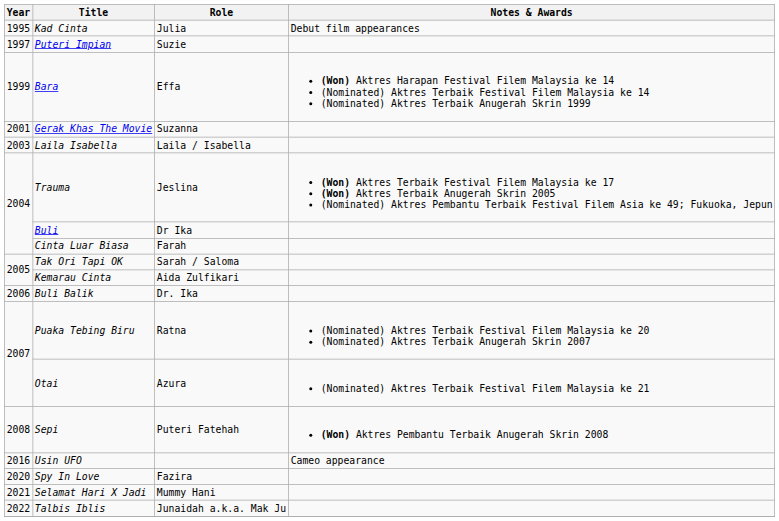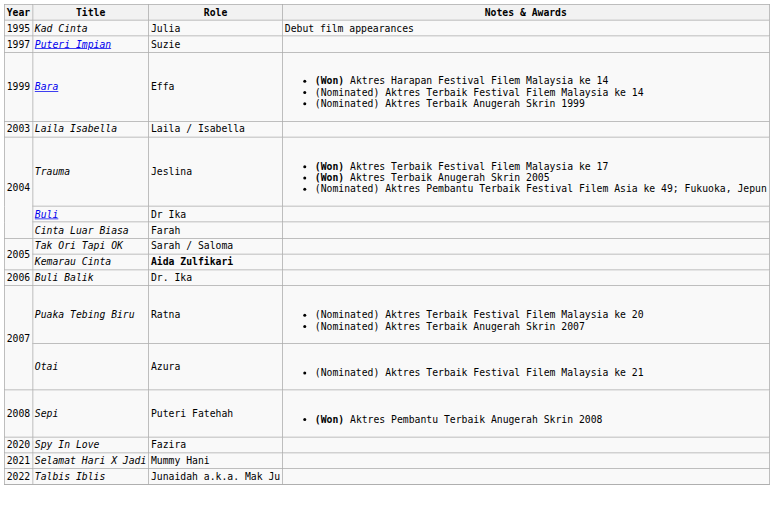 <table class="wikitable">
 <tr>
 <th>Year</th>
 <th>Title</th>
 <th>Role</th>
 <th class="unsortable">Notes & Awards</th>
 </tr>
 <tr>
 <td>1995</td>
 <td><em>Kad Cinta</em></td>
 <td>Julia</td>
 <td>Debut film appearances</td>
 </tr>
 <tr>
 <td>1997</td>
 <td><em><a href='#'>Puteri Impian</a></em></td>
 <td>Suzie</td>
 <td></td>
 </tr>
 <tr>
 <td>1999</td>
 <td><em><a href='#'>Bara</a></em></td>
 <td>Effa</td>
 <td><br><ul><li><strong>(Won)</strong> Aktres Harapan Festival Filem Malaysia ke 14</li><li>(Nominated) Aktres Terbaik Festival Filem Malaysia ke 14</li><li>(Nominated) Aktres Terbaik Anugerah Skrin 1999</li></ul></td>
-</tr>
-<tr>
-<td>2001</td>
-<td><em><a href='#'>Gerak Khas The Movie</a></em></td>
-<td>Suzanna</td>
-<td></td>
 </tr>
 <tr>
 <td>2003</td>
 <td><em>Laila Isabella</em></td>
 <td>Laila / Isabella</td>
 <td></td>
 </tr>
 <tr>
 <td rowspan="3">2004</td>
 <td><em>Trauma</em></td>
 <td>Jeslina</td>
 <td><br><ul><li><strong>(Won)</strong> Aktres Terbaik Festival Filem Malaysia ke 17</li><li><strong>(Won)</strong> Aktres Terbaik Anugerah Skrin 2005</li><li>(Nominated) Aktres Pembantu Terbaik Festival Filem Asia ke 49; Fukuoka, Jepun</li></ul></td>
 </tr>
 <tr>
 <td><em><a href='#'>Buli</a></em></td>
 <td>Dr Ika</td>
 <td></td>
 </tr>
 <tr>
 <td><em>Cinta Luar Biasa</em></td>
 <td>Farah</td>
 <td></td>
 </tr>
 <tr>
 <td rowspan="2">2005</td>
 <td><em>Tak Ori Tapi OK</em></td>
 <td>Sarah / Saloma</td>
 <td></td>
 </tr>
 <tr>
 <td><em>Kemarau Cinta</em></td>
-<td>Aida Zulfikari</td>
+<td><strong>Aida Zulfikari</strong></td>
 <td></td>
 </tr>
 <tr>
 <td>2006</td>
 <td><em>Buli Balik</em></td>
 <td>Dr. Ika</td>
 <td></td>
 </tr>
 <tr>
 <td rowspan="2">2007</td>
 <td><em>Puaka Tebing Biru</em></td>
 <td>Ratna</td>
 <td><br><ul><li>(Nominated) Aktres Terbaik Festival Filem Malaysia ke 20</li><li>(Nominated) Aktres Terbaik Anugerah Skrin 2007</li></ul></td>
 </tr>
 <tr>
 <td><em>Otai</em></td>
 <td>Azura</td>
 <td><br><ul><li>(Nominated) Aktres Terbaik Festival Filem Malaysia ke 21</li></ul></td>
 </tr>
 <tr>
 <td>2008</td>
 <td><em>Sepi</em></td>
 <td>Puteri Fatehah</td>
 <td><br><ul><li><strong>(Won)</strong> Aktres Pembantu Terbaik Anugerah Skrin 2008</li></ul></td>
 </tr>
 <tr>
-<td>2016</td>
-<td><em>Usin UFO</em></td>
-<td></td>
-<td>Cameo appearance</td>
-</tr>
-<tr>
 <td>2020</td>
 <td><em>Spy In Love</em></td>
 <td>Fazira</td>
 <td></td>
 </tr>
 <tr>
 <td>2021</td>
 <td><em>Selamat Hari X Jadi</em></td>
 <td>Mummy Hani</td>
 <td></td>
 </tr>
 <tr>
 <td>2022</td>
 <td><em>Talbis Iblis</em></td>
 <td>Junaidah a.k.a. Mak Ju</td>
 <td></td>
 </tr>
 <tr>
 </tr>
 </table>
